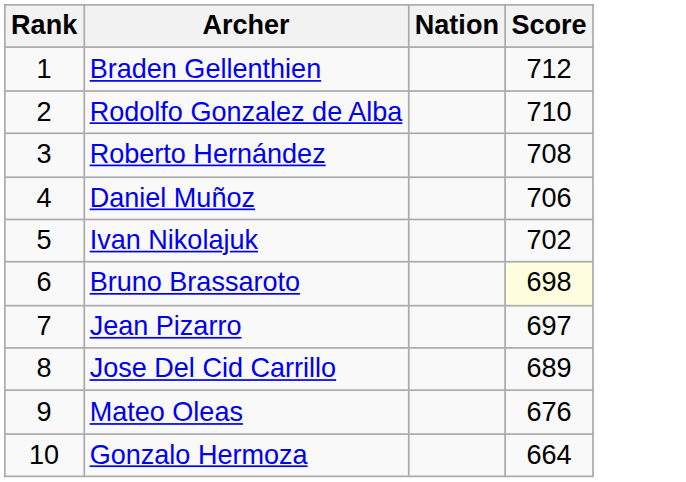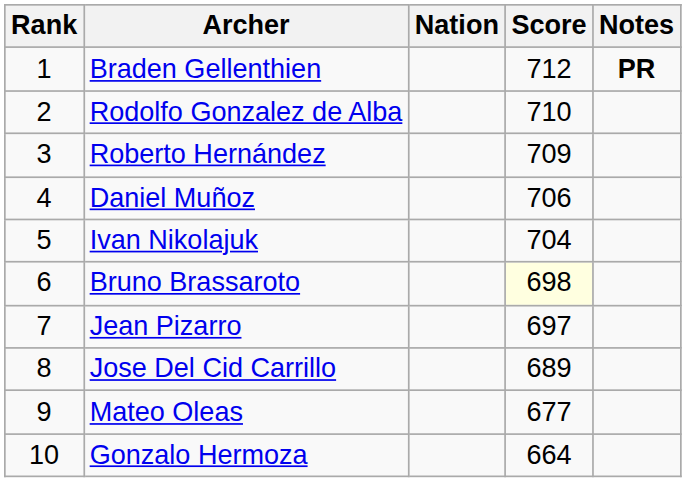 <table class="wikitable sortable" style="text-align:center">
 <tr>
 <th>Rank</th>
 <th>Archer</th>
 <th>Nation</th>
 <th>Score</th>
+<th>Notes</th>
 </tr>
 <tr>
 <td>1</td>
 <td align=left><a href='#'>Braden Gellenthien</a></td>
 <td align=left></td>
 <td>712</td>
+<td><strong>PR</strong></td>
 </tr>
 <tr>
 <td>2</td>
 <td align=left><a href='#'>Rodolfo Gonzalez de Alba</a></td>
 <td align=left></td>
 <td>710</td>
+<td></td>
 </tr>
 <tr>
 <td>3</td>
 <td align=left><a href='#'>Roberto Hernández</a></td>
 <td align=left></td>
-<td>708</td>
+<td>709</td>
+<td></td>
 </tr>
 <tr>
 <td>4</td>
 <td align=left><a href='#'>Daniel Muñoz</a></td>
 <td align=left></td>
 <td>706</td>
+<td></td>
 </tr>
 <tr>
 <td>5</td>
 <td align=left><a href='#'>Ivan Nikolajuk</a></td>
 <td align=left></td>
-<td>702</td>
+<td>704</td>
+<td></td>
 </tr>
 <tr>
 <td>6</td>
 <td align=left><a href='#'>Bruno Brassaroto</a></td>
 <td align=left></td>
 <td style="background: lightyellow;">698</td>
+<td></td>
 </tr>
 <tr>
 <td>7</td>
 <td align=left><a href='#'>Jean Pizarro</a></td>
 <td align=left></td>
 <td>697</td>
+<td></td>
 </tr>
 <tr>
 <td>8</td>
 <td align=left><a href='#'>Jose Del Cid Carrillo</a></td>
 <td align=left></td>
 <td>689</td>
+<td></td>
 </tr>
 <tr>
 <td>9</td>
 <td align=left><a href='#'>Mateo Oleas</a></td>
 <td align=left></td>
-<td>676</td>
+<td>677</td>
+<td></td>
 </tr>
 <tr>
 <td>10</td>
 <td align=left><a href='#'>Gonzalo Hermoza</a></td>
 <td align=left></td>
 <td>664</td>
+<td></td>
 </tr>
 </table>
